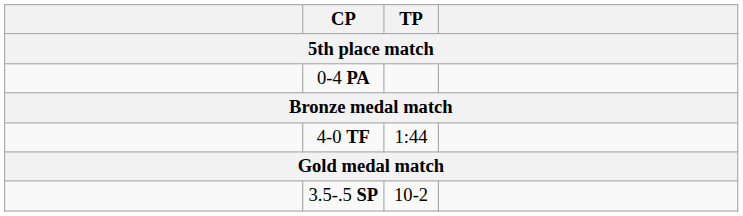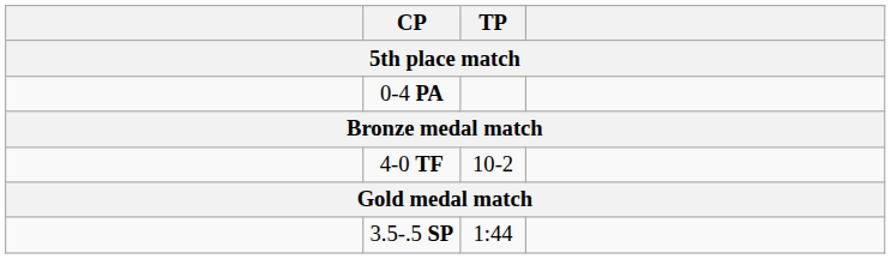 <table class="wikitable" style="text-align: center;" |>
 <tr>
 <th width="250"></th>
 <th width="62">CP</th>
 <th width="40">TP</th>
 <th width="250"></th>
 </tr>
 <tr>
 <th colspan="5">5th place match</th>
 </tr>
 <tr>
 <td style="text-align:left;"></td>
 <td>0-4 <strong>PA</strong></td>
 <td></td>
 <td style="text-align:left;"><strong></strong></td>
 </tr>
 <tr>
 <th colspan="5">Bronze medal match</th>
 </tr>
 <tr>
 <td style="text-align:left;"><strong></strong></td>
 <td>4-0 <strong>TF</strong></td>
-<td>1:44</td>
+<td>10-2</td>
 <td style="text-align:left;"></td>
 </tr>
 <tr>
 <th colspan="5">Gold medal match</th>
 </tr>
 <tr>
 <td style="text-align:left;"><strong></strong></td>
 <td>3.5-.5 <strong>SP</strong></td>
-<td>10-2</td>
+<td>1:44</td>
 <td style="text-align:left;"></td>
 </tr>
 </table>
